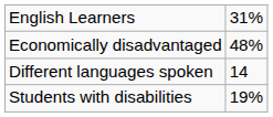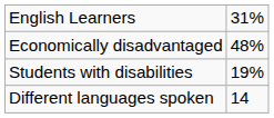 <table class="wikitable">
 <tr>
 <td>English Learners</td>
 <td>31%</td>
 </tr>
 <tr>
 <td>Economically disadvantaged</td>
 <td>48%</td>
 </tr>
 <tr>
+<td>Students with disabilities</td>
+<td>19%</td>
+</tr>
+<tr>
 <td>Different languages spoken</td>
 <td>14</td>
 </tr>
-<tr>
-<td>Students with disabilities</td>
-<td>19%</td>
-</tr>
 </table>
